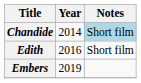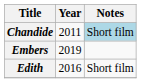 <table class="wikitable sortable plainrowheaders">
 <tr>
 <th scope="col">Title</th>
 <th scope="col">Year</th>
 <th scope="col" class="unsortable">Notes</th>
 </tr>
 <tr>
 <th scope="row"><em>Chandide</em></th>
-<td align="center">2014</td>
+<td align="center">2011</td>
 <td style="background: lightblue;">Short film</td>
+</tr>
+<tr>
+<th scope="row"><em>Embers</em></th>
+<td align="center">2019</td>
+<td></td>
 </tr>
 <tr>
 <th scope="row"><em>Edith</em></th>
 <td align="center">2016</td>
 <td>Short film</td>
 </tr>
 <tr>
-<th scope="row"><em>Embers</em></th>
-<td align="center">2019</td>
-<td></td>
-</tr>
-<tr>
 </tr>
 </table>
